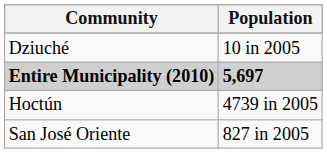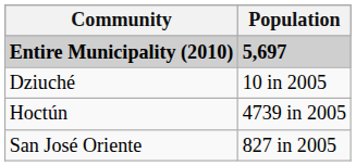 <table class="wikitable">
 <tr style="background:#111111; color:#111111;">
 <th><strong>Community</strong></th>
 <th><strong>Population</strong></th>
 </tr>
+<tr style="background:#CFCFCF;">
+<td><strong>Entire Municipality (2010)</strong></td>
+<td><strong>5,697</strong></td>
+</tr>
 <tr>
 <td>Dziuché</td>
 <td>10 in 2005</td>
-</tr>
-<tr style="background:#CFCFCF;">
-<td><strong>Entire Municipality (2010)</strong></td>
-<td><strong>5,697</strong></td>
 </tr>
 <tr>
 <td>Hoctún</td>
 <td>4739 in 2005</td>
 </tr>
 <tr>
 <td>San José Oriente</td>
 <td>827 in 2005</td>
 </tr>
 </table>
